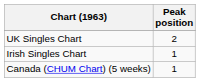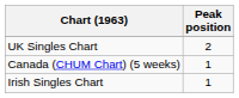 <table class="wikitable sortable">
 <tr>
 <th align="left">Chart (1963)</th>
 <th style="text-align:center;">Peak<br>position</th>
 </tr>
 <tr>
 </tr>
 <tr>
 </tr>
 <tr>
 </tr>
 <tr>
 <td align="left">UK Singles Chart</td>
 <td style="text-align:center;">2</td>
 </tr>
 <tr>
+<td align="left">Canada (<a href='#'>CHUM Chart</a>) (5 weeks)</td>
+<td style="text-align:center;">1</td>
+</tr>
+<tr>
 <td align="left">Irish Singles Chart</td>
 <td style="text-align:center;">1</td>
 </tr>
-<tr>
-<td align="left">Canada (<a href='#'>CHUM Chart</a>) (5 weeks)</td>
-<td style="text-align:center;">1</td>
-</tr>
 </table>
